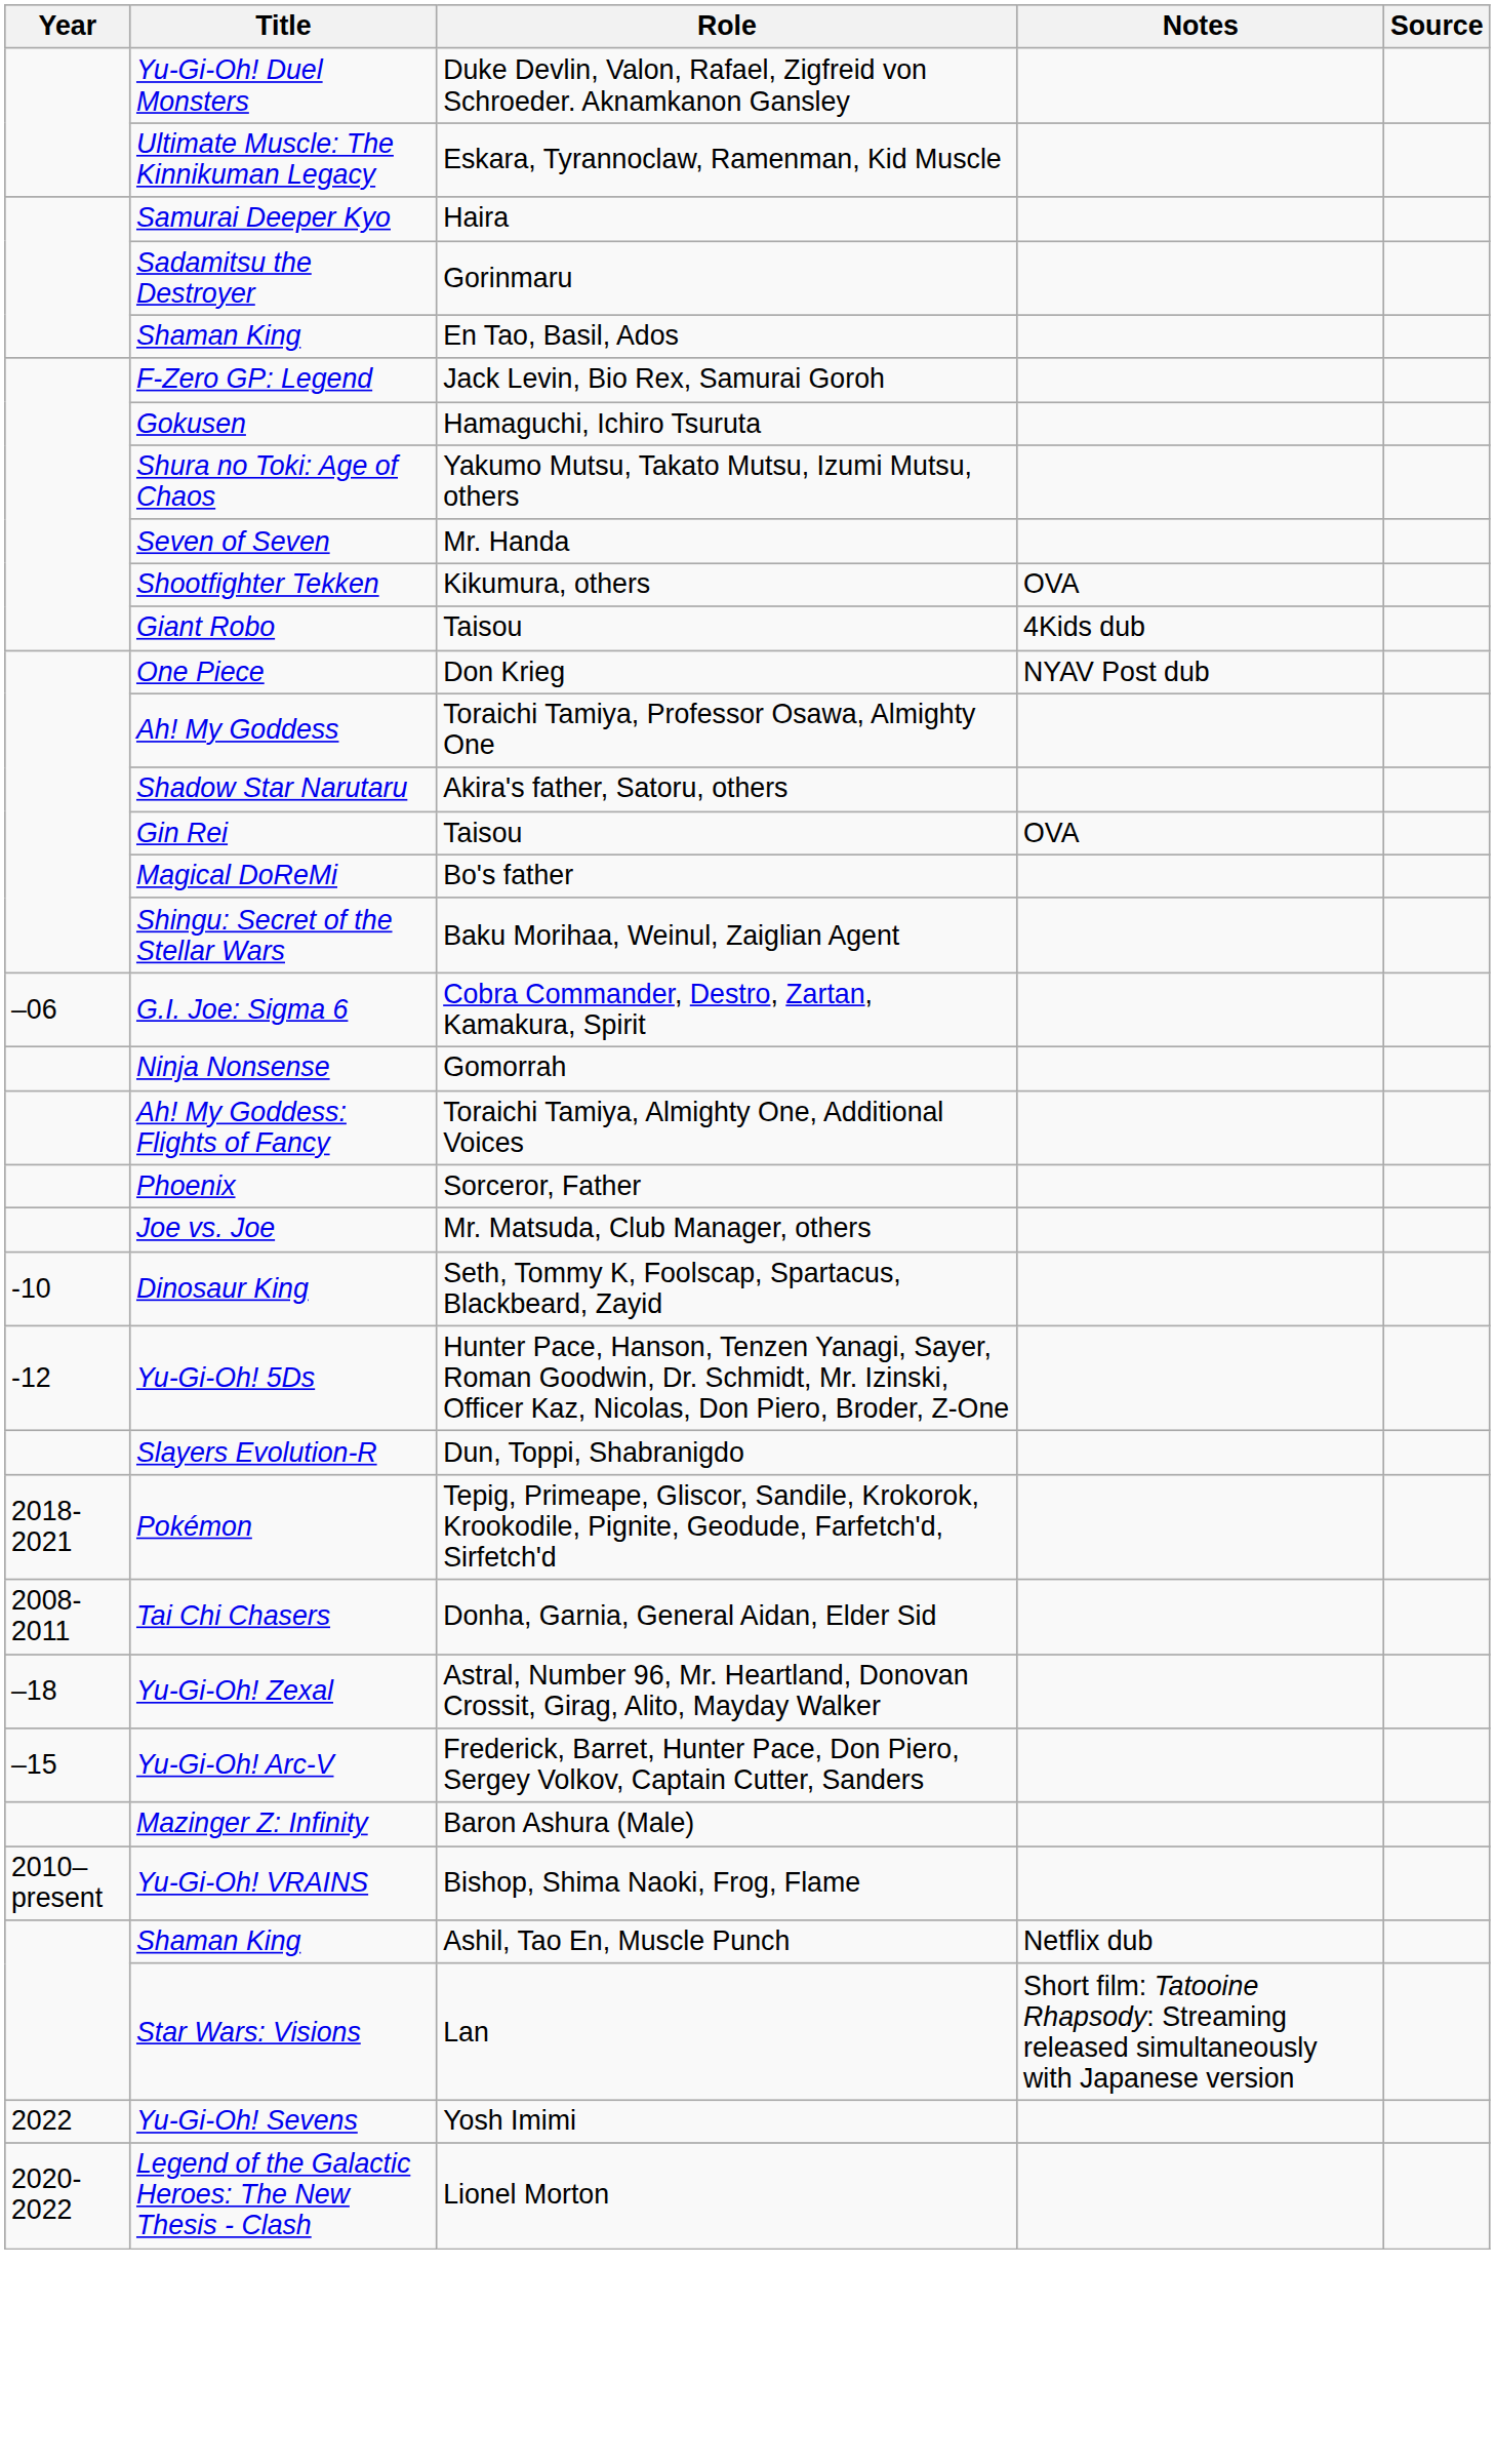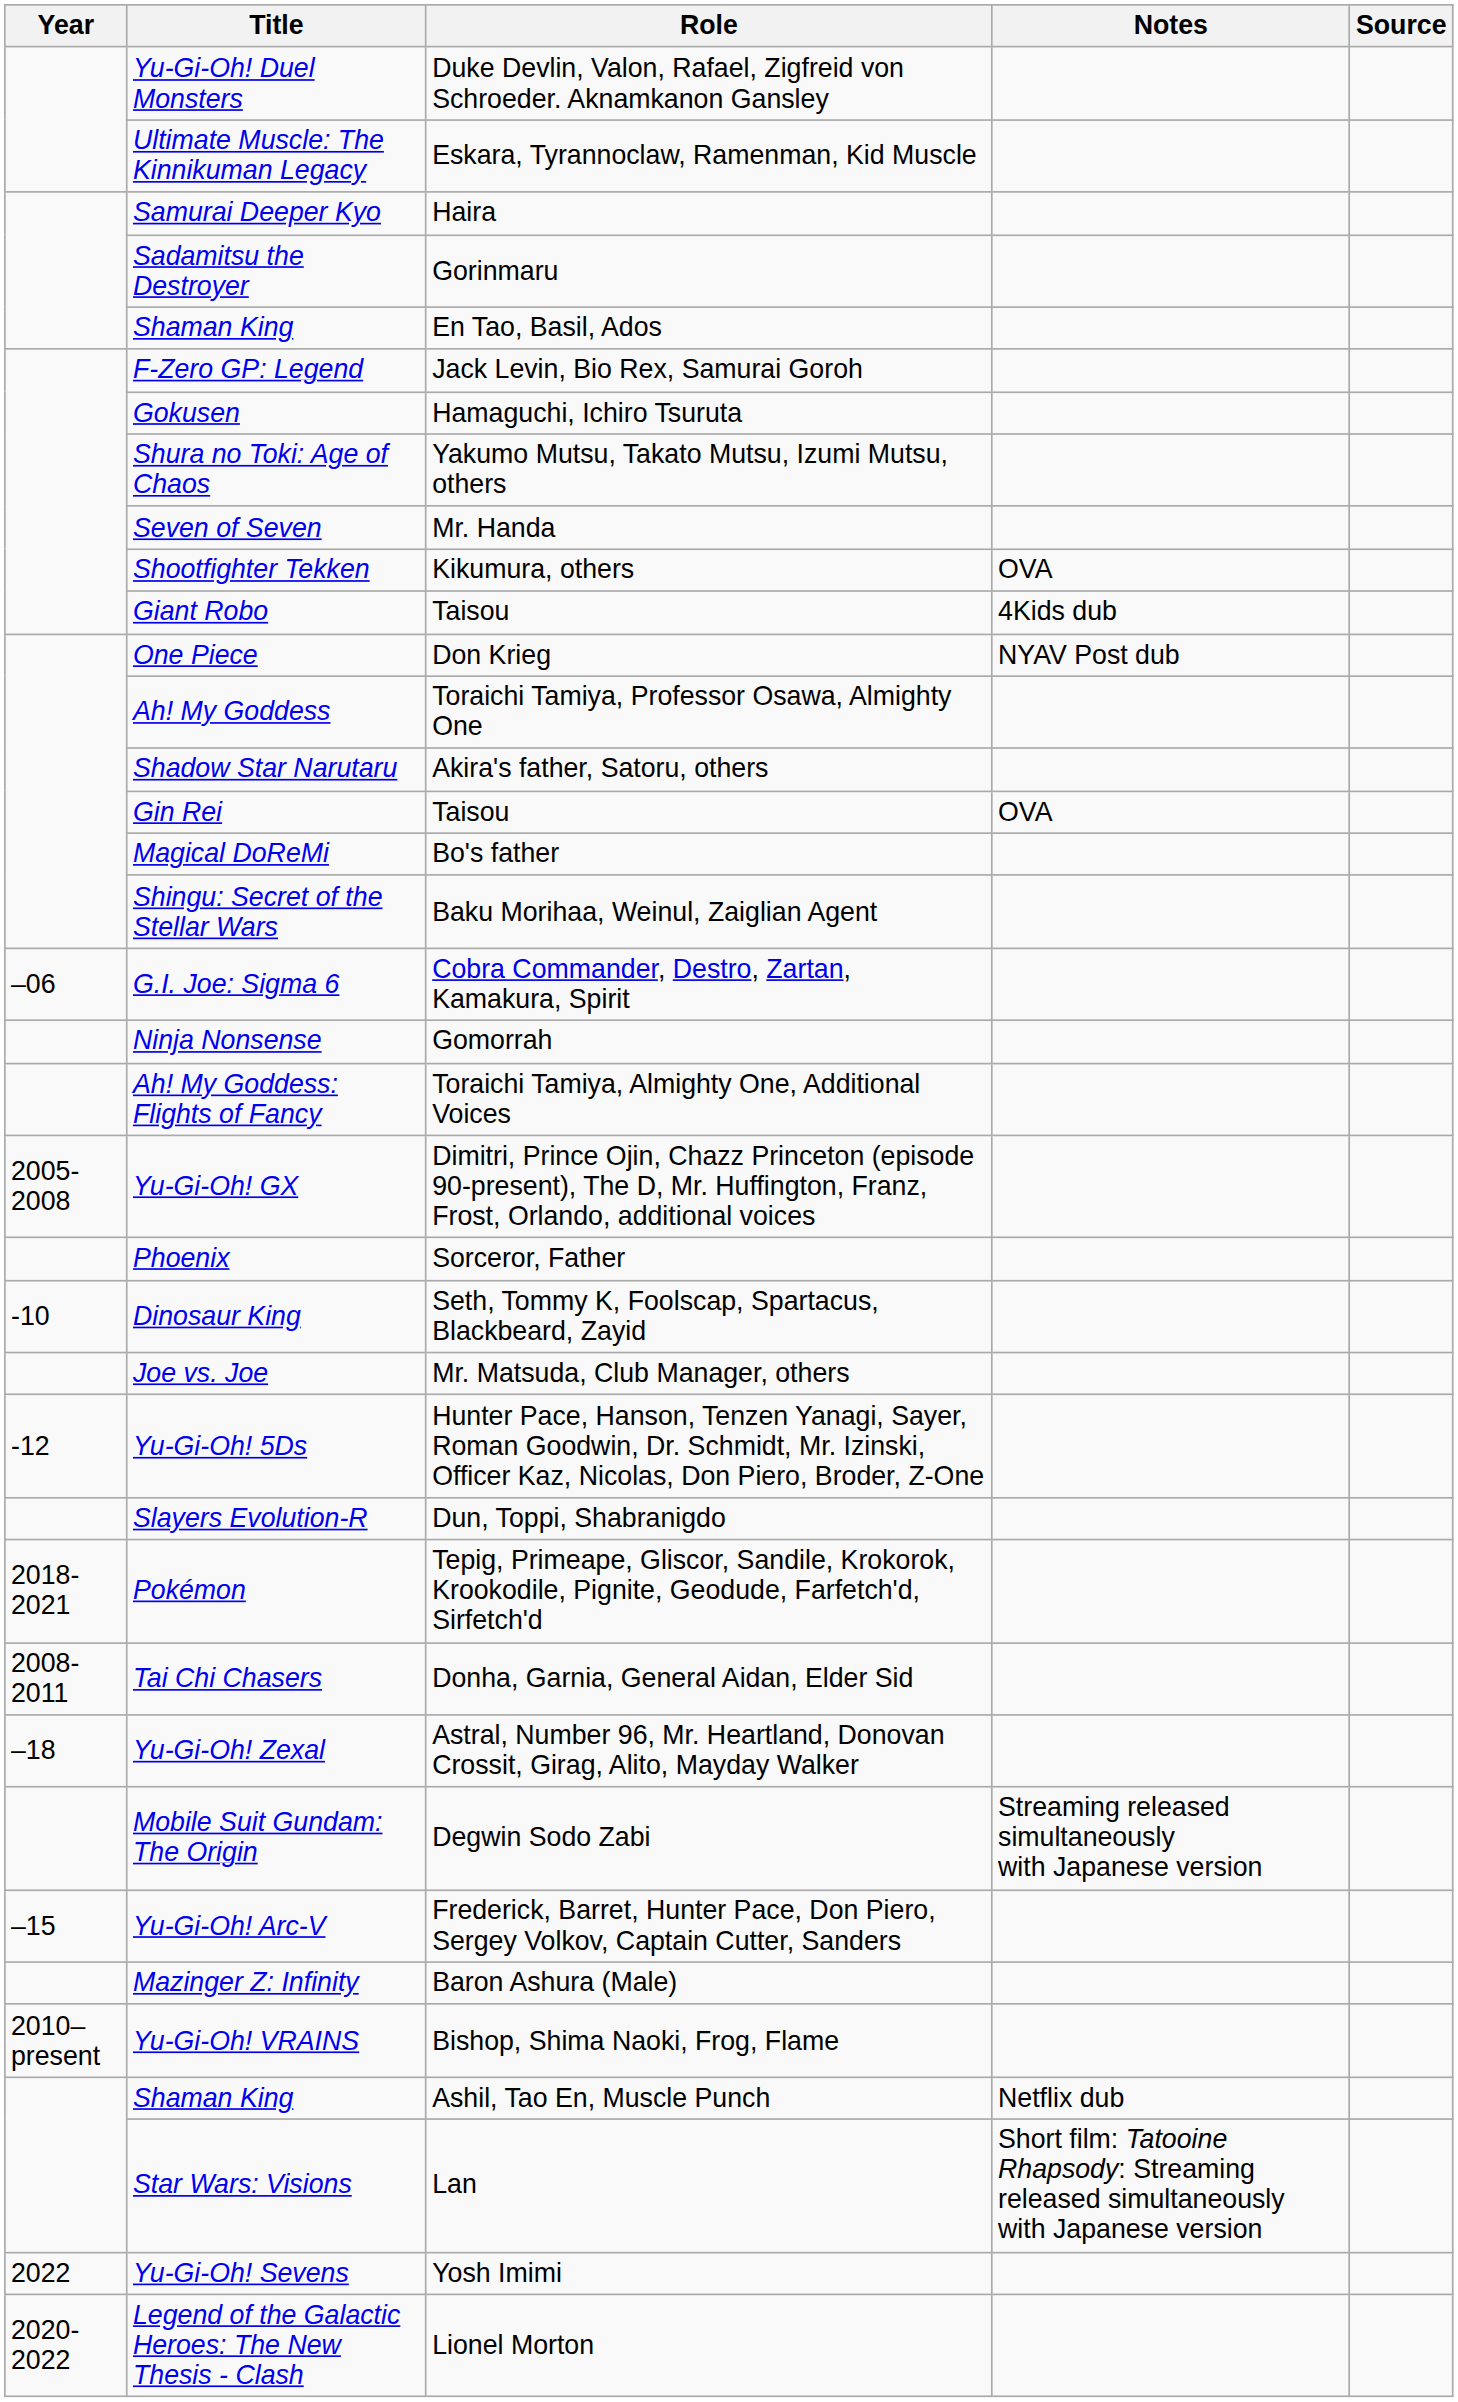 <table class="wikitable sortable plainrowheaders">
 <tr>
 <th>Year</th>
 <th>Title</th>
 <th>Role</th>
 <th class="unsortable">Notes</th>
 <th class="unsortable">Source</th>
 </tr>
 <tr>
 <td rowspan="2"></td>
 <td><em><a href='#'>Yu-Gi-Oh! Duel Monsters</a></em></td>
 <td>Duke Devlin, Valon, Rafael, Zigfreid von Schroeder. Aknamkanon Gansley</td>
 <td></td>
 <td></td>
 </tr>
 <tr>
 <td><em><a href='#'>Ultimate Muscle: The Kinnikuman Legacy</a></em></td>
 <td>Eskara, Tyrannoclaw, Ramenman, Kid Muscle</td>
 <td></td>
 <td></td>
 </tr>
 <tr>
 <td rowspan="3"></td>
 <td><em><a href='#'>Samurai Deeper Kyo</a></em></td>
 <td>Haira</td>
 <td></td>
 <td></td>
 </tr>
 <tr>
 <td><em><a href='#'>Sadamitsu the Destroyer</a></em></td>
 <td>Gorinmaru</td>
 <td></td>
 <td></td>
 </tr>
 <tr>
 <td><em><a href='#'>Shaman King</a></em></td>
 <td>En Tao, Basil, Ados</td>
 <td></td>
 <td></td>
 </tr>
 <tr>
 <td rowspan="6"></td>
 <td><em><a href='#'>F-Zero GP: Legend</a></em></td>
 <td>Jack Levin, Bio Rex, Samurai Goroh</td>
 <td></td>
 <td></td>
 </tr>
 <tr>
 <td><em><a href='#'>Gokusen</a></em></td>
 <td>Hamaguchi, Ichiro Tsuruta</td>
 <td></td>
 <td></td>
 </tr>
 <tr>
 <td><em><a href='#'>Shura no Toki: Age of Chaos</a></em></td>
 <td>Yakumo Mutsu, Takato Mutsu, Izumi Mutsu, others</td>
 <td></td>
 <td></td>
 </tr>
 <tr>
 <td><em><a href='#'>Seven of Seven</a></em></td>
 <td>Mr. Handa</td>
 <td></td>
 <td></td>
 </tr>
 <tr>
 <td><em><a href='#'>Shootfighter Tekken</a></em></td>
 <td>Kikumura, others</td>
 <td>OVA</td>
 <td></td>
 </tr>
 <tr>
 <td><em><a href='#'>Giant Robo</a></em></td>
 <td>Taisou</td>
 <td>4Kids dub</td>
 <td></td>
 </tr>
 <tr>
 <td rowspan="6"></td>
 <td><em><a href='#'>One Piece</a></em></td>
 <td>Don Krieg</td>
 <td>NYAV Post dub</td>
 <td></td>
 </tr>
 <tr>
 <td><em><a href='#'>Ah! My Goddess</a></em></td>
 <td>Toraichi Tamiya, Professor Osawa, Almighty One</td>
 <td></td>
 <td></td>
 </tr>
 <tr>
 <td><em><a href='#'>Shadow Star Narutaru</a></em></td>
 <td>Akira's father, Satoru, others</td>
 <td></td>
 <td></td>
 </tr>
 <tr>
 <td><em><a href='#'>Gin Rei</a></em></td>
 <td>Taisou</td>
 <td>OVA</td>
 <td></td>
 </tr>
 <tr>
 <td><em><a href='#'>Magical DoReMi</a></em></td>
 <td>Bo's father</td>
 <td></td>
 <td></td>
 </tr>
 <tr>
 <td><em><a href='#'>Shingu: Secret of the Stellar Wars</a></em></td>
 <td>Baku Morihaa, Weinul, Zaiglian Agent</td>
 <td></td>
 <td></td>
 </tr>
 <tr>
 <td>–06</td>
 <td><em><a href='#'>G.I. Joe: Sigma 6</a></em></td>
 <td><a href='#'>Cobra Commander</a>, <a href='#'>Destro</a>, <a href='#'>Zartan</a>, Kamakura, Spirit</td>
 <td></td>
 <td></td>
 </tr>
 <tr>
 <td></td>
 <td><em><a href='#'>Ninja Nonsense</a></em></td>
 <td>Gomorrah</td>
 <td></td>
 <td></td>
 </tr>
 <tr>
 <td></td>
 <td><em><a href='#'>Ah! My Goddess: Flights of Fancy</a></em></td>
 <td>Toraichi Tamiya, Almighty One, Additional Voices</td>
 <td></td>
 <td></td>
 </tr>
 <tr>
+<td>2005-2008</td>
+<td><em><a href='#'>Yu-Gi-Oh! GX</a></em></td>
+<td>Dimitri, Prince Ojin, Chazz Princeton (episode 90-present), The D, Mr. Huffington, Franz, Frost, Orlando, additional voices</td>
+<td></td>
+<td></td>
+</tr>
+<tr>
 <td></td>
 <td><em><a href='#'>Phoenix</a></em></td>
 <td>Sorceror, Father</td>
 <td></td>
 <td></td>
 </tr>
 <tr>
-<td></td>
-<td><em><a href='#'>Joe vs. Joe</a></em></td>
-<td>Mr. Matsuda, Club Manager, others</td>
+<td>-10</td>
+<td><em><a href='#'>Dinosaur King</a></em></td>
+<td>Seth, Tommy K, Foolscap, Spartacus, Blackbeard, Zayid</td>
 <td></td>
 <td></td>
 </tr>
 <tr>
-<td>-10</td>
-<td><em><a href='#'>Dinosaur King</a></em></td>
-<td>Seth, Tommy K, Foolscap, Spartacus, Blackbeard, Zayid</td>
+<td></td>
+<td><em><a href='#'>Joe vs. Joe</a></em></td>
+<td>Mr. Matsuda, Club Manager, others</td>
 <td></td>
 <td></td>
 </tr>
 <tr>
 <td>-12</td>
 <td><em><a href='#'>Yu-Gi-Oh! 5Ds</a></em></td>
 <td>Hunter Pace, Hanson, Tenzen Yanagi, Sayer, Roman Goodwin, Dr. Schmidt, Mr. Izinski, Officer Kaz, Nicolas, Don Piero, Broder, Z-One</td>
 <td></td>
 <td></td>
 </tr>
 <tr>
 <td></td>
 <td><em><a href='#'>Slayers Evolution-R</a></em></td>
 <td>Dun, Toppi, Shabranigdo</td>
 <td></td>
 <td></td>
 </tr>
 <tr>
 <td>2018-2021</td>
 <td><em><a href='#'>Pokémon</a></em></td>
 <td>Tepig, Primeape, Gliscor, Sandile, Krokorok, Krookodile, Pignite, Geodude, Farfetch'd, Sirfetch'd</td>
 <td></td>
 <td></td>
 </tr>
 <tr>
 <td>2008-2011</td>
 <td><em><a href='#'>Tai Chi Chasers</a></em></td>
 <td>Donha, Garnia, General Aidan, Elder Sid</td>
 <td></td>
 <td></td>
 </tr>
 <tr>
 <td>–18</td>
 <td><em><a href='#'>Yu-Gi-Oh! Zexal</a></em></td>
 <td>Astral, Number 96, Mr. Heartland, Donovan Crossit, Girag, Alito, Mayday Walker</td>
 <td></td>
+<td></td>
+</tr>
+<tr>
+<td></td>
+<td><em><a href='#'>Mobile Suit Gundam: The Origin</a></em></td>
+<td>Degwin Sodo Zabi</td>
+<td>Streaming released simultaneously<br> with Japanese version</td>
 <td></td>
 </tr>
 <tr>
 <td>–15</td>
 <td><em><a href='#'>Yu-Gi-Oh! Arc-V</a></em></td>
 <td>Frederick, Barret, Hunter Pace, Don Piero, Sergey Volkov, Captain Cutter, Sanders</td>
 <td></td>
 <td></td>
 </tr>
 <tr>
 <td></td>
 <td><em><a href='#'>Mazinger Z: Infinity</a></em></td>
 <td>Baron Ashura (Male)</td>
 <td></td>
 <td></td>
 </tr>
 <tr>
 <td>2010–present</td>
 <td><em><a href='#'>Yu-Gi-Oh! VRAINS</a></em></td>
 <td>Bishop, Shima Naoki, Frog, Flame</td>
 <td></td>
 <td></td>
 </tr>
 <tr>
 <td rowspan="2"></td>
 <td><em><a href='#'>Shaman King</a></em></td>
 <td>Ashil, Tao En, Muscle Punch</td>
 <td>Netflix dub</td>
 <td></td>
 </tr>
 <tr>
 <td><em><a href='#'>Star Wars: Visions</a></em></td>
 <td>Lan</td>
 <td>Short film: <em>Tatooine Rhapsody</em>: Streaming released simultaneously<br> with Japanese version</td>
 <td></td>
 </tr>
 <tr>
 <td>2022</td>
 <td><em><a href='#'>Yu-Gi-Oh! Sevens</a></em></td>
 <td>Yosh Imimi</td>
 <td></td>
 <td></td>
 </tr>
 <tr>
 <td>2020-2022</td>
 <td><em><a href='#'>Legend of the Galactic Heroes: The New Thesis - Clash</a></em></td>
 <td>Lionel Morton</td>
 <td></td>
 <td></td>
 </tr>
 </table>
